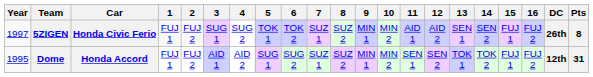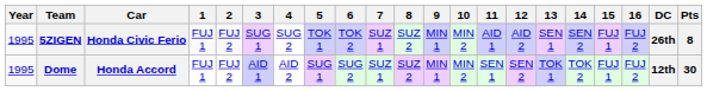 <table class="wikitable"style="text-align:center;font-size:90%">
 <tr>
 <th>Year</th>
 <th>Team</th>
 <th>Car</th>
 <th>1</th>
 <th>2</th>
 <th>3</th>
 <th>4</th>
 <th>5</th>
 <th>6</th>
 <th>7</th>
 <th>8</th>
 <th>9</th>
 <th>10</th>
 <th>11</th>
 <th>12</th>
 <th>13</th>
 <th>14</th>
 <th>15</th>
 <th>16</th>
 <th>DC</th>
 <th>Pts</th>
 </tr>
 <tr>
-<td><a href='#'>1997</a></td>
+<td><a href='#'>1995</a></td>
 <th><a href='#'>5ZIGEN</a></th>
 <th><a href='#'>Honda Civic Ferio</a></th>
 <td><a href='#'>FUJ<br>1</a></td>
 <td><a href='#'>FUJ<br>2</a></td>
 <td style="background:#EFCFFF"><a href='#'>SUG<br>1</a><br></td>
 <td style="background:#FFFFFF"><a href='#'>SUG<br>2</a><br></td>
 <td style="background:#CFCFFF"><a href='#'>TOK<br>1</a><br></td>
 <td style="background:#CFCFFF"><a href='#'>TOK<br>2</a><br></td>
 <td style="background:#EFCFFF"><a href='#'>SUZ<br>1</a><br></td>
 <td style="background:#DFFFDF"><a href='#'>SUZ<br>2</a><br></td>
 <td style="background:#CFCFFF"><a href='#'>MIN<br>1</a><br></td>
 <td style="background:#DFFFDF"><a href='#'>MIN<br>2</a><br></td>
 <td style="background:#CFCFFF"><a href='#'>AID<br>1</a><br></td>
 <td style="background:#CFCFFF"><a href='#'>AID<br>2</a><br></td>
 <td style="background:#EFCFFF"><a href='#'>SEN<br>1</a><br></td>
 <td style="background:#CFCFFF"><a href='#'>SEN<br>2</a><br></td>
 <td style="background:#EFCFFF"><a href='#'>FUJ<br>1</a><br></td>
 <td style="background:#CFCFFF"><a href='#'>FUJ<br>2</a><br></td>
 <th>26th</th>
 <th>8</th>
 </tr>
 <tr>
 <td><a href='#'>1995</a></td>
 <th><a href='#'>Dome</a></th>
 <th><a href='#'>Honda Accord</a></th>
 <td style="background:#FFFFFF"><a href='#'>FUJ<br>1</a><br></td>
 <td style="background:#FFFFFF"><a href='#'>FUJ<br>2</a><br></td>
 <td style="background:#CFCFFF"><a href='#'>AID<br>1</a><br></td>
 <td style="background:#FFFFFF"><a href='#'>AID<br>2</a><br></td>
 <td style="background:#EFCFFF"><a href='#'>SUG<br>1</a><br></td>
 <td style="background:#DFFFDF"><a href='#'>SUG<br>2</a><br></td>
 <td style="background:#DFFFDF"><a href='#'>SUZ<br>1</a><br></td>
 <td style="background:#EFCFFF"><a href='#'>SUZ<br>2</a><br></td>
 <td style="background:#EFCFFF"><a href='#'>MIN<br>1</a><br></td>
 <td style="background:#DFFFDF"><a href='#'>MIN<br>2</a><br></td>
 <td style="background:#DFFFDF"><a href='#'>SEN<br>1</a><br></td>
 <td style="background:#EFCFFF"><a href='#'>SEN<br>2</a><br></td>
 <td style="background:#CFCFFF"><a href='#'>TOK<br>1</a><br></td>
 <td style="background:#DFFFDF"><a href='#'>TOK<br>2</a><br></td>
 <td style="background:#DFFFDF"><a href='#'>FUJ<br>1</a><br></td>
 <td style="background:#DFFFDF"><a href='#'>FUJ<br>2</a><br></td>
 <th>12th</th>
-<th>31</th>
+<th>30</th>
 </tr>
 </table>
